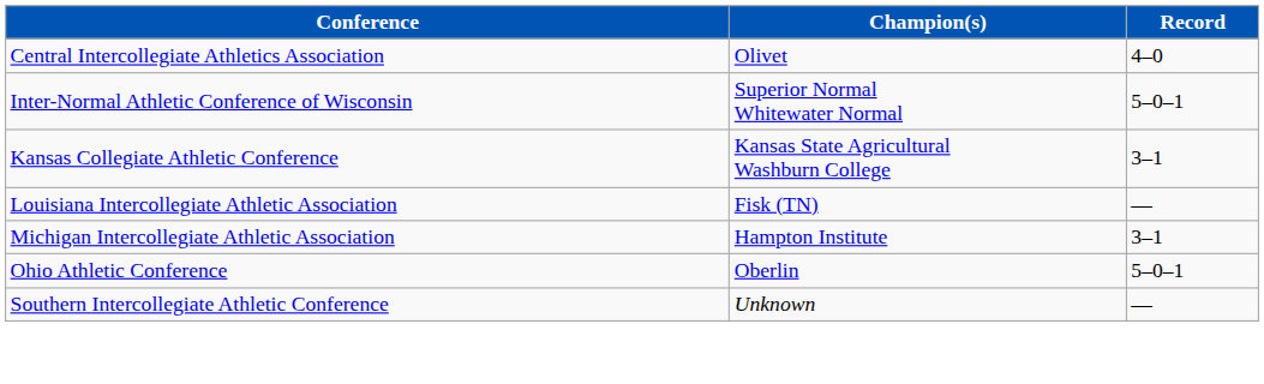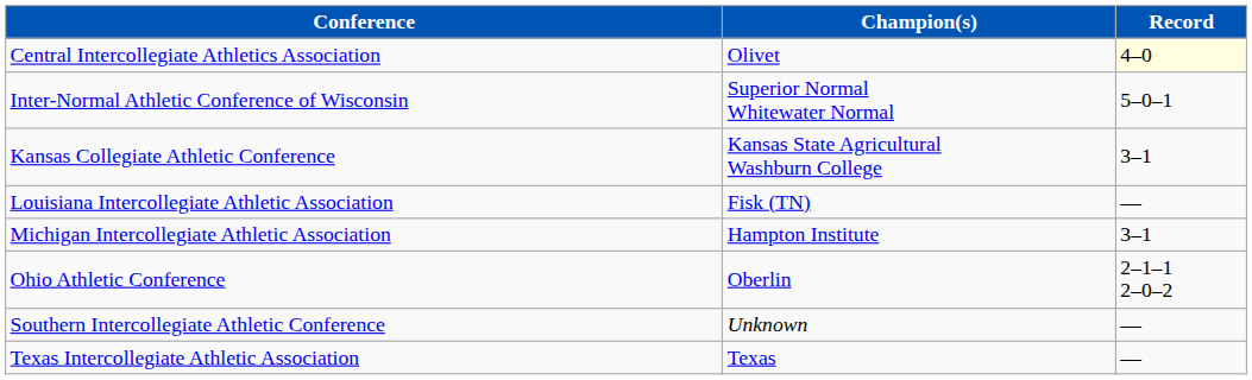 <table class="wikitable" width="60%">
 <tr>
 <th style="background:#0054B3; color:#FFFFFF;">Conference</th>
 <th style="background:#0054B3; color:#FFFFFF;">Champion(s)</th>
 <th style="background:#0054B3; color:#FFFFFF;">Record</th>
 </tr>
 <tr align="left">
 <td><a href='#'>Central Intercollegiate Athletics Association</a></td>
 <td><a href='#'>Olivet</a></td>
-<td>4–0</td>
+<td style="background: lightyellow;">4–0</td>
 </tr>
 <tr align="left">
 <td><a href='#'>Inter-Normal Athletic Conference of Wisconsin</a></td>
 <td><a href='#'>Superior Normal</a><br><a href='#'>Whitewater Normal</a></td>
 <td>5–0–1</td>
 </tr>
 <tr align="left">
 <td><a href='#'>Kansas Collegiate Athletic Conference</a></td>
 <td><a href='#'>Kansas State Agricultural</a><br><a href='#'>Washburn College</a></td>
 <td>3–1</td>
 </tr>
 <tr align="left">
 <td><a href='#'>Louisiana Intercollegiate Athletic Association</a></td>
 <td><a href='#'>Fisk (TN)</a></td>
 <td>—</td>
 </tr>
 <tr align="left">
 <td><a href='#'>Michigan Intercollegiate Athletic Association</a></td>
 <td><a href='#'>Hampton Institute</a></td>
 <td>3–1</td>
 </tr>
 <tr align="left">
 <td><a href='#'>Ohio Athletic Conference</a></td>
 <td><a href='#'>Oberlin</a></td>
-<td>5–0–1</td>
+<td>2–1–1<br>2–0–2</td>
 </tr>
 <tr align="left">
 <td><a href='#'>Southern Intercollegiate Athletic Conference</a></td>
 <td><em>Unknown</em></td>
 <td>—</td>
 </tr>
+<tr align="left">
+<td><a href='#'>Texas Intercollegiate Athletic Association</a></td>
+<td><a href='#'>Texas</a></td>
+<td>—</td>
+</tr>
 </table>
